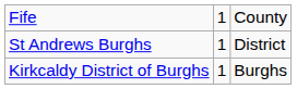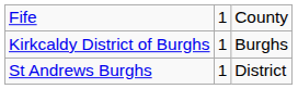 <table class="wikitable sortable">
 <tr>
 <td><a href='#'>Fife</a></td>
 <td align="center">1</td>
 <td>County</td>
 </tr>
 <tr>
+<td><a href='#'>Kirkcaldy District of Burghs</a></td>
+<td>1</td>
+<td>Burghs</td>
+</tr>
+<tr>
 <td><a href='#'>St Andrews Burghs</a></td>
 <td>1</td>
 <td>District</td>
 </tr>
-<tr>
-<td><a href='#'>Kirkcaldy District of Burghs</a></td>
-<td>1</td>
-<td>Burghs</td>
-</tr>
 </table>
